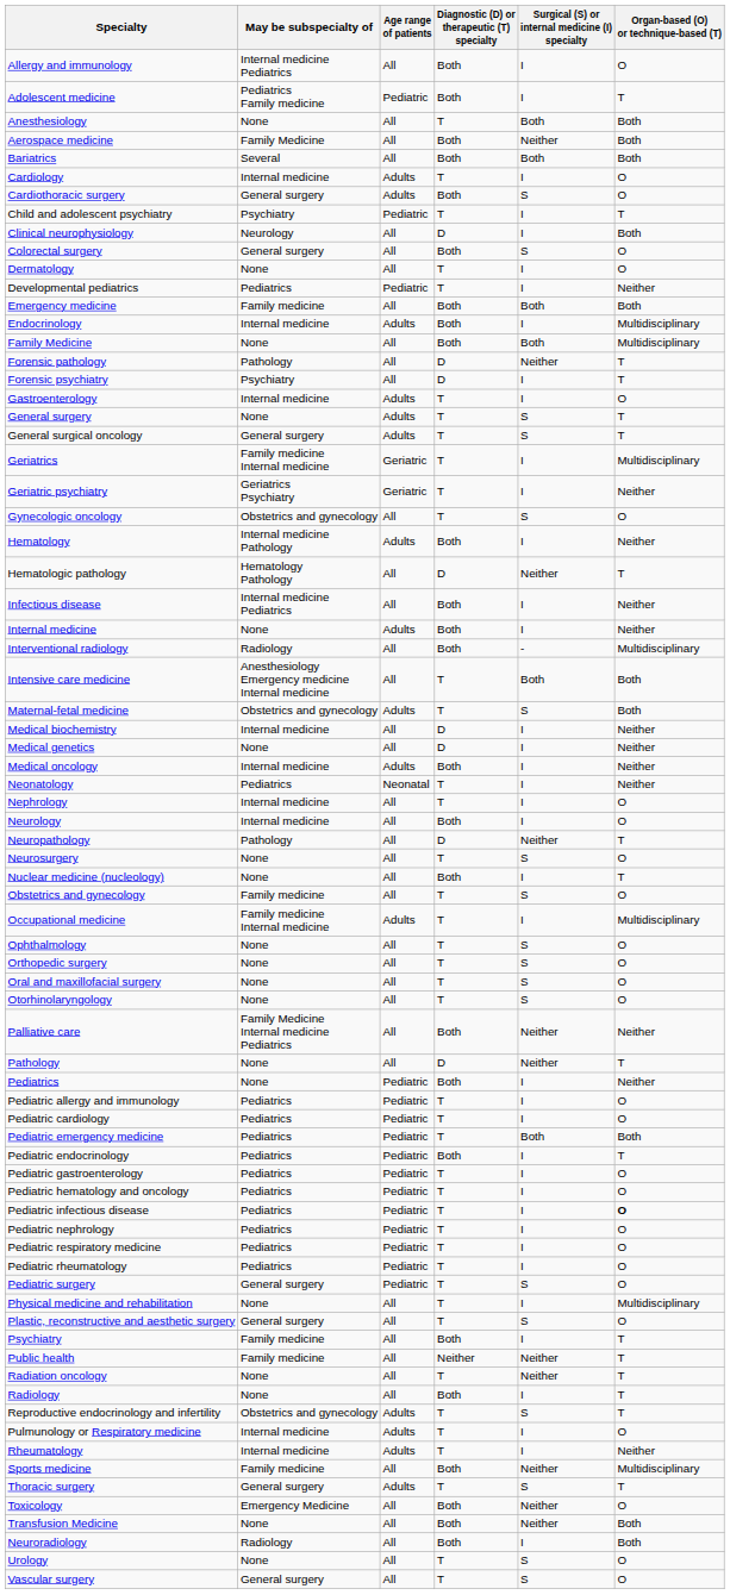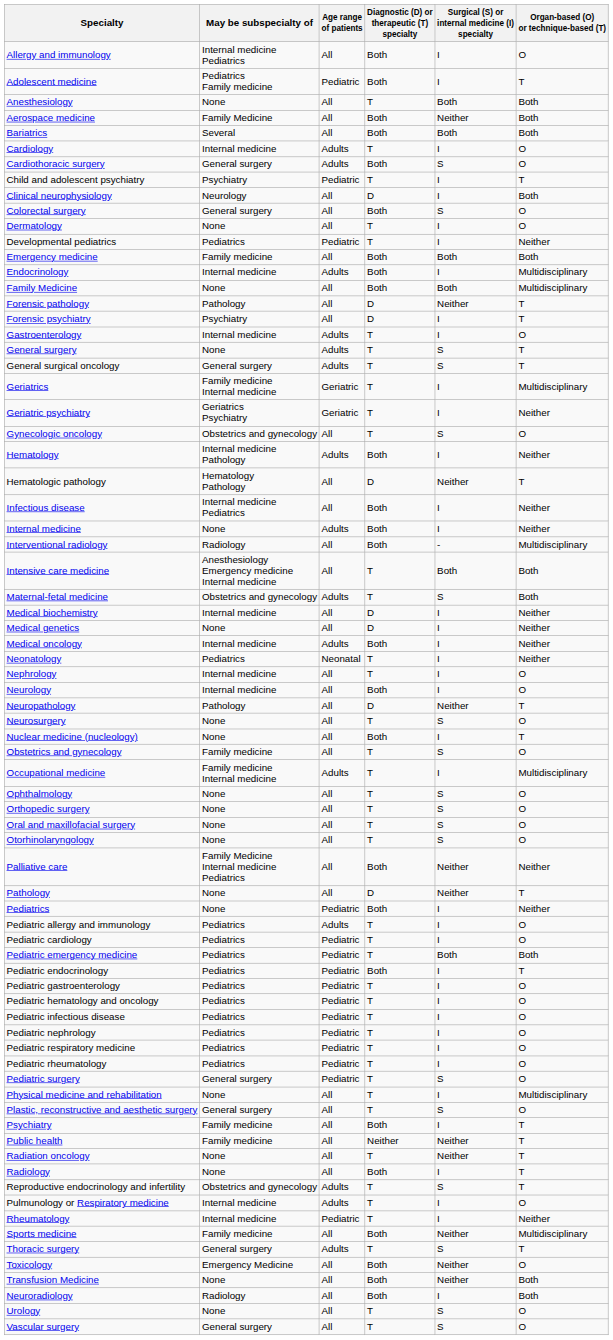 <table class="wikitable sortable">
 <tr>
 <th>Specialty</th>
 <th>May be subspecialty of</th>
 <th><small>Age range</small><br><small>of patients</small></th>
 <th><small>Diagnostic (D) or</small><br><small>therapeutic (T)</small><br><small>specialty</small></th>
 <th><small>Surgical (S) or</small><br><small>internal medicine (I)</small><br><small>specialty</small></th>
 <th><small>Organ-based (O)</small><br><small>or technique-based (T)</small></th>
 </tr>
 <tr>
 <td><a href='#'>Allergy and immunology</a></td>
 <td>Internal medicine<br>Pediatrics</td>
 <td>All</td>
 <td>Both</td>
 <td>I</td>
 <td>O</td>
 </tr>
 <tr>
 <td><a href='#'>Adolescent medicine</a></td>
 <td>Pediatrics<br>Family medicine</td>
 <td>Pediatric</td>
 <td>Both</td>
 <td>I</td>
 <td>T</td>
 </tr>
 <tr>
 <td><a href='#'>Anesthesiology</a></td>
 <td>None</td>
 <td>All</td>
 <td>T</td>
 <td>Both</td>
 <td>Both</td>
 </tr>
 <tr>
 <td><a href='#'>Aerospace medicine</a></td>
 <td>Family Medicine</td>
 <td>All</td>
 <td>Both</td>
 <td>Neither</td>
 <td>Both</td>
 </tr>
 <tr>
 <td><a href='#'>Bariatrics</a></td>
 <td>Several</td>
 <td>All</td>
 <td>Both</td>
 <td>Both</td>
 <td>Both</td>
 </tr>
 <tr>
 <td><a href='#'>Cardiology</a></td>
 <td>Internal medicine</td>
 <td>Adults</td>
 <td>T</td>
 <td>I</td>
 <td>O</td>
 </tr>
 <tr>
 <td><a href='#'>Cardiothoracic surgery</a></td>
 <td>General surgery</td>
 <td>Adults</td>
 <td>Both</td>
 <td>S</td>
 <td>O</td>
 </tr>
 <tr>
 <td>Child and adolescent psychiatry</td>
 <td>Psychiatry</td>
 <td>Pediatric</td>
 <td>T</td>
 <td>I</td>
 <td>T</td>
 </tr>
 <tr>
 <td><a href='#'>Clinical neurophysiology</a></td>
 <td>Neurology</td>
 <td>All</td>
 <td>D</td>
 <td>I</td>
 <td>Both</td>
 </tr>
 <tr>
 <td><a href='#'>Colorectal surgery</a></td>
 <td>General surgery</td>
 <td>All</td>
 <td>Both</td>
 <td>S</td>
 <td>O</td>
 </tr>
 <tr>
 <td><a href='#'>Dermatology</a></td>
 <td>None</td>
 <td>All</td>
 <td>T</td>
 <td>I</td>
 <td>O</td>
 </tr>
 <tr>
 <td>Developmental pediatrics</td>
 <td>Pediatrics</td>
 <td>Pediatric</td>
 <td>T</td>
 <td>I</td>
 <td>Neither</td>
 </tr>
 <tr>
 <td><a href='#'>Emergency medicine</a></td>
 <td>Family medicine</td>
 <td>All</td>
 <td>Both</td>
 <td>Both</td>
 <td>Both</td>
 </tr>
 <tr>
 <td><a href='#'>Endocrinology</a></td>
 <td>Internal medicine</td>
 <td>Adults</td>
 <td>Both</td>
 <td>I</td>
 <td>Multidisciplinary</td>
 </tr>
 <tr>
 <td><a href='#'>Family Medicine</a></td>
 <td>None</td>
 <td>All</td>
 <td>Both</td>
 <td>Both</td>
 <td>Multidisciplinary</td>
 </tr>
 <tr>
 <td><a href='#'>Forensic pathology</a></td>
 <td>Pathology</td>
 <td>All</td>
 <td>D</td>
 <td>Neither</td>
 <td>T</td>
 </tr>
 <tr>
 <td><a href='#'>Forensic psychiatry</a></td>
 <td>Psychiatry</td>
 <td>All</td>
 <td>D</td>
 <td>I</td>
 <td>T</td>
 </tr>
 <tr>
 <td><a href='#'>Gastroenterology</a></td>
 <td>Internal medicine</td>
 <td>Adults</td>
 <td>T</td>
 <td>I</td>
 <td>O</td>
 </tr>
 <tr>
 <td><a href='#'>General surgery</a></td>
 <td>None</td>
 <td>Adults</td>
 <td>T</td>
 <td>S</td>
 <td>T</td>
 </tr>
 <tr>
 <td>General surgical oncology</td>
 <td>General surgery</td>
 <td>Adults</td>
 <td>T</td>
 <td>S</td>
 <td>T</td>
 </tr>
 <tr>
 <td><a href='#'>Geriatrics</a></td>
 <td>Family medicine<br>Internal medicine</td>
 <td>Geriatric</td>
 <td>T</td>
 <td>I</td>
 <td>Multidisciplinary</td>
 </tr>
 <tr>
 <td><a href='#'>Geriatric psychiatry</a></td>
 <td>Geriatrics<br>Psychiatry</td>
 <td>Geriatric</td>
 <td>T</td>
 <td>I</td>
 <td>Neither</td>
 </tr>
 <tr>
 <td><a href='#'>Gynecologic oncology</a></td>
 <td>Obstetrics and gynecology</td>
 <td>All</td>
 <td>T</td>
 <td>S</td>
 <td>O</td>
 </tr>
 <tr>
 <td><a href='#'>Hematology</a></td>
 <td>Internal medicine<br>Pathology</td>
 <td>Adults</td>
 <td>Both</td>
 <td>I</td>
 <td>Neither</td>
 </tr>
 <tr>
 <td>Hematologic pathology</td>
 <td>Hematology<br>Pathology</td>
 <td>All</td>
 <td>D</td>
 <td>Neither</td>
 <td>T</td>
 </tr>
 <tr>
 <td><a href='#'>Infectious disease</a></td>
 <td>Internal medicine<br>Pediatrics</td>
 <td>All</td>
 <td>Both</td>
 <td>I</td>
 <td>Neither</td>
 </tr>
 <tr>
 <td><a href='#'>Internal medicine</a></td>
 <td>None</td>
 <td>Adults</td>
 <td>Both</td>
 <td>I</td>
 <td>Neither</td>
 </tr>
 <tr>
 <td><a href='#'>Interventional radiology</a></td>
 <td>Radiology</td>
 <td>All</td>
 <td>Both</td>
 <td>-</td>
 <td>Multidisciplinary</td>
 </tr>
 <tr>
 <td><a href='#'>Intensive care medicine</a></td>
 <td>Anesthesiology<br>Emergency medicine<br>Internal medicine</td>
 <td>All</td>
 <td>T</td>
 <td>Both</td>
 <td>Both</td>
 </tr>
 <tr>
 <td><a href='#'>Maternal-fetal medicine</a></td>
 <td>Obstetrics and gynecology</td>
 <td>Adults</td>
 <td>T</td>
 <td>S</td>
 <td>Both</td>
 </tr>
 <tr>
 <td><a href='#'>Medical biochemistry</a></td>
 <td>Internal medicine</td>
 <td>All</td>
 <td>D</td>
 <td>I</td>
 <td>Neither</td>
 </tr>
 <tr>
 <td><a href='#'>Medical genetics</a></td>
 <td>None</td>
 <td>All</td>
 <td>D</td>
 <td>I</td>
 <td>Neither</td>
 </tr>
 <tr>
 <td><a href='#'>Medical oncology</a></td>
 <td>Internal medicine</td>
 <td>Adults</td>
 <td>Both</td>
 <td>I</td>
 <td>Neither</td>
 </tr>
 <tr>
 <td><a href='#'>Neonatology</a></td>
 <td>Pediatrics</td>
 <td>Neonatal</td>
 <td>T</td>
 <td>I</td>
 <td>Neither</td>
 </tr>
 <tr>
 <td><a href='#'>Nephrology</a></td>
 <td>Internal medicine</td>
 <td>All</td>
 <td>T</td>
 <td>I</td>
 <td>O</td>
 </tr>
 <tr>
 <td><a href='#'>Neurology</a></td>
 <td>Internal medicine</td>
 <td>All</td>
 <td>Both</td>
 <td>I</td>
 <td>O</td>
 </tr>
 <tr>
 <td><a href='#'>Neuropathology</a></td>
 <td>Pathology</td>
 <td>All</td>
 <td>D</td>
 <td>Neither</td>
 <td>T</td>
 </tr>
 <tr>
 <td><a href='#'>Neurosurgery</a></td>
 <td>None</td>
 <td>All</td>
 <td>T</td>
 <td>S</td>
 <td>O</td>
 </tr>
 <tr>
 <td><a href='#'>Nuclear medicine (nucleology)</a></td>
 <td>None</td>
 <td>All</td>
 <td>Both</td>
 <td>I</td>
 <td>T</td>
 </tr>
 <tr>
 <td><a href='#'>Obstetrics and gynecology</a></td>
 <td>Family medicine</td>
 <td>All</td>
 <td>T</td>
 <td>S</td>
 <td>O</td>
 </tr>
 <tr>
 <td><a href='#'>Occupational medicine</a></td>
 <td>Family medicine<br>Internal medicine</td>
 <td>Adults</td>
 <td>T</td>
 <td>I</td>
 <td>Multidisciplinary</td>
 </tr>
 <tr>
 <td><a href='#'>Ophthalmology</a></td>
 <td>None</td>
 <td>All</td>
 <td>T</td>
 <td>S</td>
 <td>O</td>
 </tr>
 <tr>
 <td><a href='#'>Orthopedic surgery</a></td>
 <td>None</td>
 <td>All</td>
 <td>T</td>
 <td>S</td>
 <td>O</td>
 </tr>
 <tr>
 <td><a href='#'>Oral and maxillofacial surgery</a></td>
 <td>None</td>
 <td>All</td>
 <td>T</td>
 <td>S</td>
 <td>O</td>
 </tr>
 <tr>
 <td><a href='#'>Otorhinolaryngology</a></td>
 <td>None</td>
 <td>All</td>
 <td>T</td>
 <td>S</td>
 <td>O</td>
 </tr>
 <tr>
 <td><a href='#'>Palliative care</a></td>
 <td>Family Medicine<br>Internal medicine<br>Pediatrics</td>
 <td>All</td>
 <td>Both</td>
 <td>Neither</td>
 <td>Neither</td>
 </tr>
 <tr>
 <td><a href='#'>Pathology</a></td>
 <td>None</td>
 <td>All</td>
 <td>D</td>
 <td>Neither</td>
 <td>T</td>
 </tr>
 <tr>
 <td><a href='#'>Pediatrics</a></td>
 <td>None</td>
 <td>Pediatric</td>
 <td>Both</td>
 <td>I</td>
 <td>Neither</td>
 </tr>
 <tr>
 <td>Pediatric allergy and immunology</td>
 <td>Pediatrics</td>
-<td>Pediatric</td>
+<td>Adults</td>
 <td>T</td>
 <td>I</td>
 <td>O</td>
 </tr>
 <tr>
 <td>Pediatric cardiology</td>
 <td>Pediatrics</td>
 <td>Pediatric</td>
 <td>T</td>
 <td>I</td>
 <td>O</td>
 </tr>
 <tr>
 <td><a href='#'>Pediatric emergency medicine</a></td>
 <td>Pediatrics</td>
 <td>Pediatric</td>
 <td>T</td>
 <td>Both</td>
 <td>Both</td>
 </tr>
 <tr>
 <td>Pediatric endocrinology</td>
 <td>Pediatrics</td>
 <td>Pediatric</td>
 <td>Both</td>
 <td>I</td>
 <td>T</td>
 </tr>
 <tr>
 <td>Pediatric gastroenterology</td>
 <td>Pediatrics</td>
 <td>Pediatric</td>
 <td>T</td>
 <td>I</td>
 <td>O</td>
 </tr>
 <tr>
 <td>Pediatric hematology and oncology</td>
 <td>Pediatrics</td>
 <td>Pediatric</td>
 <td>T</td>
 <td>I</td>
 <td>O</td>
 </tr>
 <tr>
 <td>Pediatric infectious disease</td>
 <td>Pediatrics</td>
 <td>Pediatric</td>
 <td>T</td>
 <td>I</td>
-<td><strong>O</strong></td>
+<td>O</td>
 </tr>
 <tr>
 <td>Pediatric nephrology</td>
 <td>Pediatrics</td>
 <td>Pediatric</td>
 <td>T</td>
 <td>I</td>
 <td>O</td>
 </tr>
 <tr>
 <td>Pediatric respiratory medicine</td>
 <td>Pediatrics</td>
 <td>Pediatric</td>
 <td>T</td>
 <td>I</td>
 <td>O</td>
 </tr>
 <tr>
 <td>Pediatric rheumatology</td>
 <td>Pediatrics</td>
 <td>Pediatric</td>
 <td>T</td>
 <td>I</td>
 <td>O</td>
 </tr>
 <tr>
 <td><a href='#'>Pediatric surgery</a></td>
 <td>General surgery</td>
 <td>Pediatric</td>
 <td>T</td>
 <td>S</td>
 <td>O</td>
 </tr>
 <tr>
 <td><a href='#'>Physical medicine and rehabilitation</a></td>
 <td>None</td>
 <td>All</td>
 <td>T</td>
 <td>I</td>
 <td>Multidisciplinary</td>
 </tr>
 <tr>
 <td><a href='#'>Plastic, reconstructive and aesthetic surgery</a></td>
 <td>General surgery</td>
 <td>All</td>
 <td>T</td>
 <td>S</td>
 <td>O</td>
 </tr>
 <tr>
 <td><a href='#'>Psychiatry</a></td>
 <td>Family medicine</td>
 <td>All</td>
 <td>Both</td>
 <td>I</td>
 <td>T</td>
 </tr>
 <tr>
 <td><a href='#'>Public health</a></td>
 <td>Family medicine</td>
 <td>All</td>
 <td>Neither</td>
 <td>Neither</td>
 <td>T</td>
 </tr>
 <tr>
 <td><a href='#'>Radiation oncology</a></td>
 <td>None</td>
 <td>All</td>
 <td>T</td>
 <td>Neither</td>
 <td>T</td>
 </tr>
 <tr>
 <td><a href='#'>Radiology</a></td>
 <td>None</td>
 <td>All</td>
 <td>Both</td>
 <td>I</td>
 <td>T</td>
 </tr>
 <tr>
 <td>Reproductive endocrinology and infertility</td>
 <td>Obstetrics and gynecology</td>
 <td>Adults</td>
 <td>T</td>
 <td>S</td>
 <td>T</td>
 </tr>
 <tr>
 <td>Pulmunology or <a href='#'>Respiratory medicine</a></td>
 <td>Internal medicine</td>
 <td>Adults</td>
 <td>T</td>
 <td>I</td>
 <td>O</td>
 </tr>
 <tr>
 <td><a href='#'>Rheumatology</a></td>
 <td>Internal medicine</td>
-<td>Adults</td>
+<td>Pediatric</td>
 <td>T</td>
 <td>I</td>
 <td>Neither</td>
 </tr>
 <tr>
 <td><a href='#'>Sports medicine</a></td>
 <td>Family medicine</td>
 <td>All</td>
 <td>Both</td>
 <td>Neither</td>
 <td>Multidisciplinary</td>
 </tr>
 <tr>
 <td><a href='#'>Thoracic surgery</a></td>
 <td>General surgery</td>
 <td>Adults</td>
 <td>T</td>
 <td>S</td>
 <td>T</td>
 </tr>
 <tr>
 <td><a href='#'>Toxicology</a></td>
 <td>Emergency Medicine</td>
 <td>All</td>
 <td>Both</td>
 <td>Neither</td>
 <td>O</td>
 </tr>
 <tr>
 <td><a href='#'>Transfusion Medicine</a></td>
 <td>None</td>
 <td>All</td>
 <td>Both</td>
 <td>Neither</td>
 <td>Both</td>
 </tr>
 <tr>
 <td><a href='#'>Neuroradiology</a></td>
 <td>Radiology</td>
 <td>All</td>
 <td>Both</td>
 <td>I</td>
 <td>Both</td>
 </tr>
 <tr>
 <td><a href='#'>Urology</a></td>
 <td>None</td>
 <td>All</td>
 <td>T</td>
 <td>S</td>
 <td>O</td>
 </tr>
 <tr>
 <td><a href='#'>Vascular surgery</a></td>
 <td>General surgery</td>
 <td>All</td>
 <td>T</td>
 <td>S</td>
 <td>O</td>
 </tr>
 </table>
